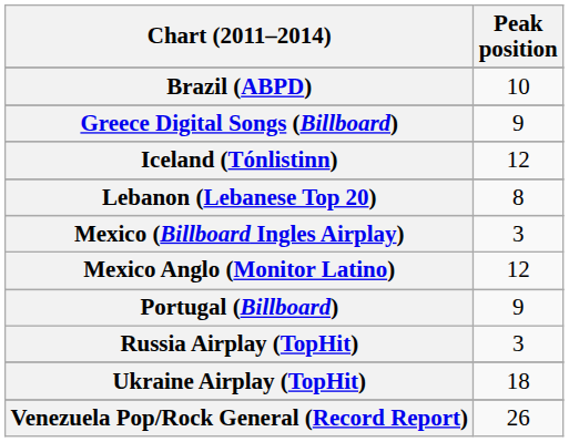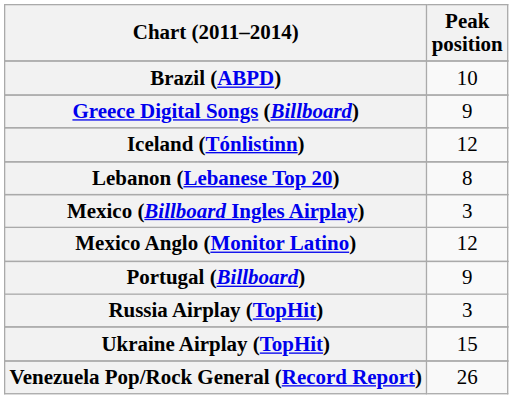 <table class="wikitable plainrowheaders sortable" style="text-align:center">
 <tr>
 <th scope="col">Chart (2011–2014)</th>
 <th scope="col">Peak<br>position</th>
 </tr>
 <tr>
 </tr>
 <tr>
 </tr>
 <tr>
 </tr>
 <tr>
 </tr>
 <tr>
 <th scope="row">Brazil (<a href='#'>ABPD</a>)</th>
 <td>10</td>
 </tr>
 <tr>
 </tr>
 <tr>
 </tr>
 <tr>
 </tr>
 <tr>
 </tr>
 <tr>
 </tr>
 <tr>
 </tr>
 <tr>
 </tr>
 <tr>
 </tr>
 <tr>
 </tr>
 <tr>
 <th scope="row"><a href='#'>Greece Digital Songs</a> (<em><a href='#'>Billboard</a></em>)</th>
 <td>9</td>
 </tr>
 <tr>
 </tr>
 <tr>
 </tr>
 <tr>
 </tr>
 <tr>
 <th scope="row">Iceland (<a href='#'>Tónlistinn</a>)</th>
 <td>12</td>
 </tr>
 <tr>
 </tr>
 <tr>
 </tr>
 <tr>
 </tr>
 <tr>
 <th scope="row">Lebanon (<a href='#'>Lebanese Top 20</a>)</th>
 <td>8</td>
 </tr>
 <tr>
 </tr>
 <tr>
 <th scope="row">Mexico (<a href='#'><em>Billboard</em> Ingles Airplay</a>)</th>
 <td>3</td>
 </tr>
 <tr>
 <th scope="row">Mexico Anglo (<a href='#'>Monitor Latino</a>)</th>
 <td style="text-align:center">12</td>
 </tr>
 <tr>
 </tr>
 <tr>
 </tr>
 <tr>
 </tr>
 <tr>
 </tr>
 <tr>
 </tr>
 <tr>
 </tr>
 <tr>
 <th scope="row">Portugal (<em><a href='#'>Billboard</a></em>)</th>
 <td>9</td>
 </tr>
 <tr>
 <th scope="row">Russia Airplay (<a href='#'>TopHit</a>)</th>
 <td>3</td>
 </tr>
 <tr>
 </tr>
 <tr>
 </tr>
 <tr>
 </tr>
 <tr>
 </tr>
 <tr>
 </tr>
 <tr>
 </tr>
 <tr>
 <th scope="row">Ukraine Airplay (<a href='#'>TopHit</a>)</th>
-<td>18</td>
+<td>15</td>
 </tr>
 <tr>
 </tr>
 <tr>
 </tr>
 <tr>
 </tr>
 <tr>
 </tr>
 <tr>
 </tr>
 <tr>
 </tr>
 <tr>
 </tr>
 <tr>
 </tr>
 <tr>
 </tr>
 <tr>
 </tr>
 <tr>
 <th scope="row">Venezuela Pop/Rock General (<a href='#'>Record Report</a>)</th>
 <td style="text-align:center">26</td>
 </tr>
 </table>
